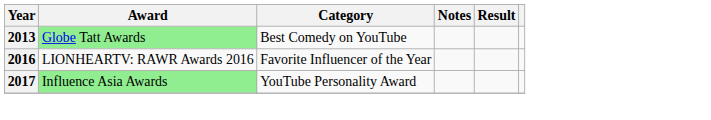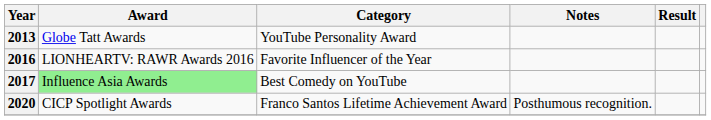 <table class="wikitable sortable plainrowheaders">
 <tr>
 <th scope="col">Year</th>
 <th scope="col">Award</th>
 <th scope="col">Category</th>
 <th scope="col">Notes</th>
 <th scope="col">Result</th>
 <th scope="col" class="unsortable"></th>
 </tr>
 <tr>
 <th scope=row>2013</th>
-<td style="background: lightgreen;"><a href='#'>Globe</a> Tatt Awards</td>
-<td>Best Comedy on YouTube</td>
+<td><a href='#'>Globe</a> Tatt Awards</td>
+<td>YouTube Personality Award</td>
 <td></td>
 <td></td>
 <td style="text-align:center;"></td>
 </tr>
 <tr>
 <th scope=row>2016</th>
 <td>LIONHEARTV: RAWR Awards 2016</td>
 <td>Favorite Influencer of the Year</td>
 <td></td>
 <td></td>
 <td style="text-align:center;"></td>
 </tr>
 <tr>
 <th scope=row>2017</th>
 <td style="background: lightgreen;">Influence Asia Awards</td>
-<td>YouTube Personality Award</td>
+<td>Best Comedy on YouTube</td>
 <td></td>
+<td></td>
+<td style="text-align:center;"><br></td>
+</tr>
+<tr>
+<th scope=row>2020</th>
+<td>CICP Spotlight Awards</td>
+<td>Franco Santos Lifetime Achievement Award</td>
+<td>Posthumous recognition.</td>
 <td></td>
 <td style="text-align:center;"><br></td>
 </tr>
 <tr>
 </tr>
 </table>
